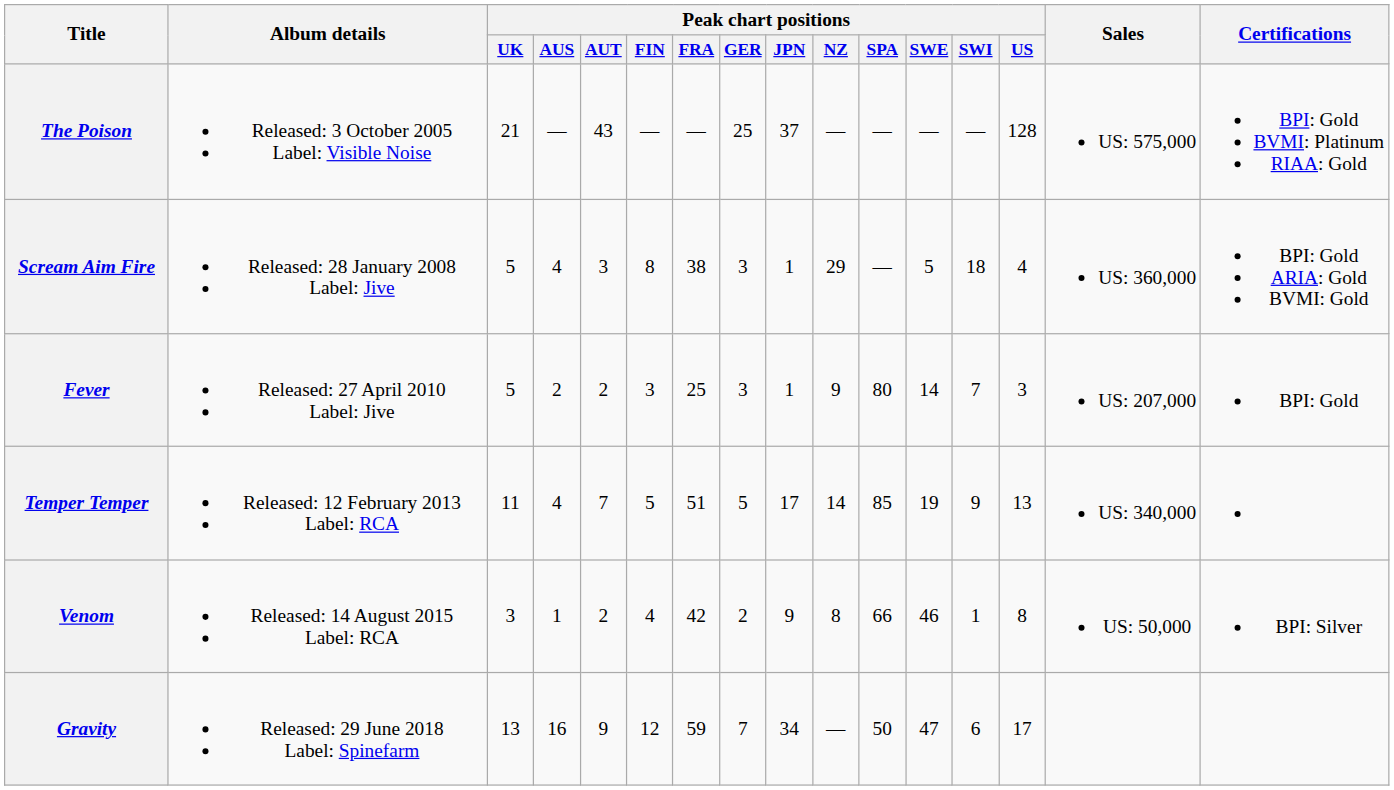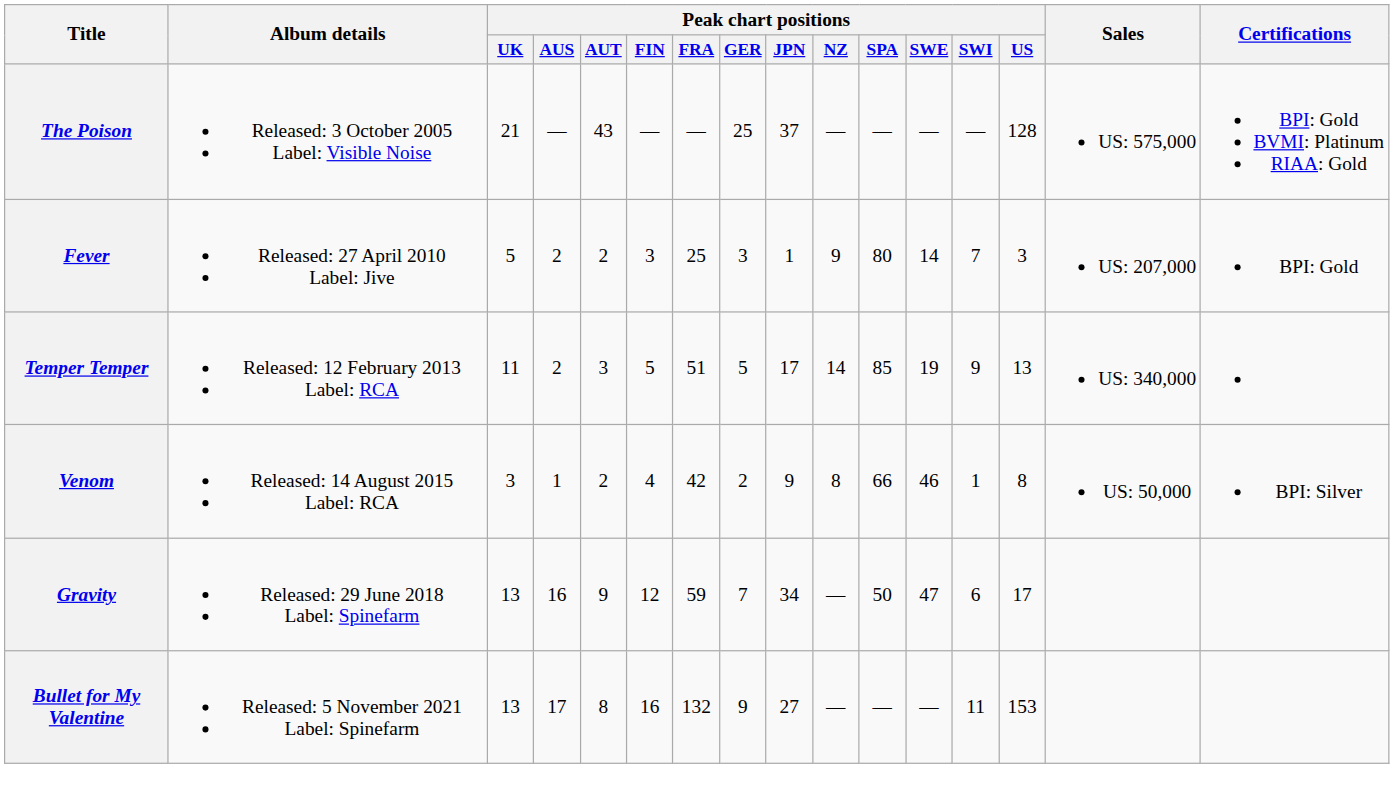 <table class="wikitable plainrowheaders" style="text-align:center;" border="1">
 <tr>
 <th scope="col" rowspan="2" style="width:8em;">Title</th>
 <th scope="col" rowspan="2" style="width:16em;">Album details</th>
 <th scope="col" colspan="12">Peak chart positions</th>
 <th scope="col" rowspan="2">Sales</th>
 <th scope="col" rowspan="2"><a href='#'>Certifications</a></th>
 </tr>
 <tr>
 <th scope="col" style="width:2.2em;font-size:90%;"><a href='#'>UK</a><br></th>
 <th scope="col" style="width:2.2em;font-size:90%;"><a href='#'>AUS</a><br></th>
 <th scope="col" style="width:2.2em;font-size:90%;"><a href='#'>AUT</a><br></th>
 <th scope="col" style="width:2.2em;font-size:90%;"><a href='#'>FIN</a><br></th>
 <th scope="col" style="width:2.2em;font-size:90%;"><a href='#'>FRA</a><br></th>
 <th scope="col" style="width:2.2em;font-size:90%;"><a href='#'>GER</a><br></th>
 <th scope="col" style="width:2.2em;font-size:90%;"><a href='#'>JPN</a><br></th>
 <th scope="col" style="width:2.2em;font-size:90%;"><a href='#'>NZ</a><br></th>
 <th scope="col" style="width:2.2em;font-size:90%;"><a href='#'>SPA</a><br></th>
 <th scope="col" style="width:2.2em;font-size:90%;"><a href='#'>SWE</a><br></th>
 <th scope="col" style="width:2.2em;font-size:90%;"><a href='#'>SWI</a><br></th>
 <th scope="col" style="width:2.2em;font-size:90%;"><a href='#'>US</a><br></th>
 </tr>
 <tr>
 <th scope="row"><em><a href='#'>The Poison</a></em></th>
 <td><br><ul><li>Released: 3 October 2005</li><li>Label: <a href='#'>Visible Noise</a></li></ul></td>
 <td>21</td>
 <td>—</td>
 <td>43</td>
 <td>—</td>
 <td>—</td>
 <td>25</td>
 <td>37</td>
 <td>—</td>
 <td>—</td>
 <td>—</td>
 <td>—</td>
 <td>128</td>
 <td><br><ul><li>US: 575,000</li></ul></td>
 <td><br><ul><li><a href='#'>BPI</a>: Gold</li><li><a href='#'>BVMI</a>: Platinum</li><li><a href='#'>RIAA</a>: Gold</li></ul></td>
 </tr>
 <tr>
-<th scope="row"><em><a href='#'>Scream Aim Fire</a></em></th>
-<td><br><ul><li>Released: 28 January 2008</li><li>Label: <a href='#'>Jive</a></li></ul></td>
-<td>5</td>
-<td>4</td>
-<td>3</td>
-<td>8</td>
-<td>38</td>
-<td>3</td>
-<td>1</td>
-<td>29</td>
-<td>—</td>
-<td>5</td>
-<td>18</td>
-<td>4</td>
-<td><br><ul><li>US: 360,000</li></ul></td>
-<td><br><ul><li>BPI: Gold</li><li><a href='#'>ARIA</a>: Gold</li><li>BVMI: Gold</li></ul></td>
-</tr>
-<tr>
 <th scope="row"><em><a href='#'>Fever</a></em></th>
 <td><br><ul><li>Released: 27 April 2010</li><li>Label: Jive</li></ul></td>
 <td>5</td>
 <td>2</td>
 <td>2</td>
 <td>3</td>
 <td>25</td>
 <td>3</td>
 <td>1</td>
 <td>9</td>
 <td>80</td>
 <td>14</td>
 <td>7</td>
 <td>3</td>
 <td><br><ul><li>US: 207,000</li></ul></td>
 <td><br><ul><li>BPI: Gold</li></ul></td>
 </tr>
 <tr>
 <th scope="row"><em><a href='#'>Temper Temper</a></em></th>
 <td><br><ul><li>Released: 12 February 2013</li><li>Label: <a href='#'>RCA</a></li></ul></td>
 <td>11</td>
-<td>4</td>
-<td>7</td>
+<td>2</td>
+<td>3</td>
 <td>5</td>
 <td>51</td>
 <td>5</td>
 <td>17</td>
 <td>14</td>
 <td>85</td>
 <td>19</td>
 <td>9</td>
 <td>13</td>
 <td><br><ul><li>US: 340,000</li></ul></td>
 <td><br><ul><li></li></ul></td>
 </tr>
 <tr>
 <th scope="row"><em><a href='#'>Venom</a></em></th>
 <td><br><ul><li>Released: 14 August 2015</li><li>Label: RCA</li></ul></td>
 <td>3</td>
 <td>1</td>
 <td>2</td>
 <td>4</td>
 <td>42</td>
 <td>2</td>
 <td>9</td>
 <td>8</td>
 <td>66</td>
 <td>46</td>
 <td>1</td>
 <td>8</td>
 <td><br><ul><li>US: 50,000</li></ul></td>
 <td><br><ul><li>BPI: Silver</li></ul></td>
 </tr>
 <tr>
 <th scope="row"><em><a href='#'>Gravity</a></em></th>
 <td><br><ul><li>Released: 29 June 2018</li><li>Label: <a href='#'>Spinefarm</a></li></ul></td>
 <td>13</td>
 <td>16</td>
 <td>9</td>
 <td>12</td>
 <td>59</td>
 <td>7</td>
 <td>34</td>
 <td>—</td>
 <td>50</td>
 <td>47</td>
 <td>6</td>
 <td>17</td>
 <td></td>
 <td></td>
 </tr>
+<tr>
+<th scope="row"><em><a href='#'>Bullet for My Valentine</a></em></th>
+<td><br><ul><li>Released: 5 November 2021</li><li>Label: Spinefarm</li></ul></td>
+<td>13</td>
+<td>17</td>
+<td>8</td>
+<td>16</td>
+<td>132</td>
+<td>9</td>
+<td>27</td>
+<td>—</td>
+<td>—</td>
+<td>—</td>
+<td>11</td>
+<td>153</td>
+<td></td>
+<td></td>
+</tr>
 </table>
